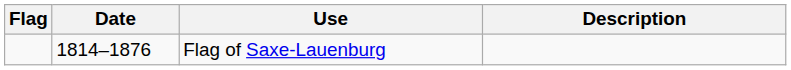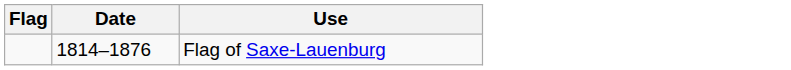 <table class="wikitable">
 <tr>
 <th>Flag</th>
 <th style="width:100px">Date</th>
 <th style="width:250px">Use</th>
-<th style="width:250px">Description</th>
 </tr>
 <tr>
 <td></td>
 <td>1814–1876</td>
 <td>Flag of <a href='#'>Saxe-Lauenburg</a></td>
-<td></td>
 </tr>
 </table>
